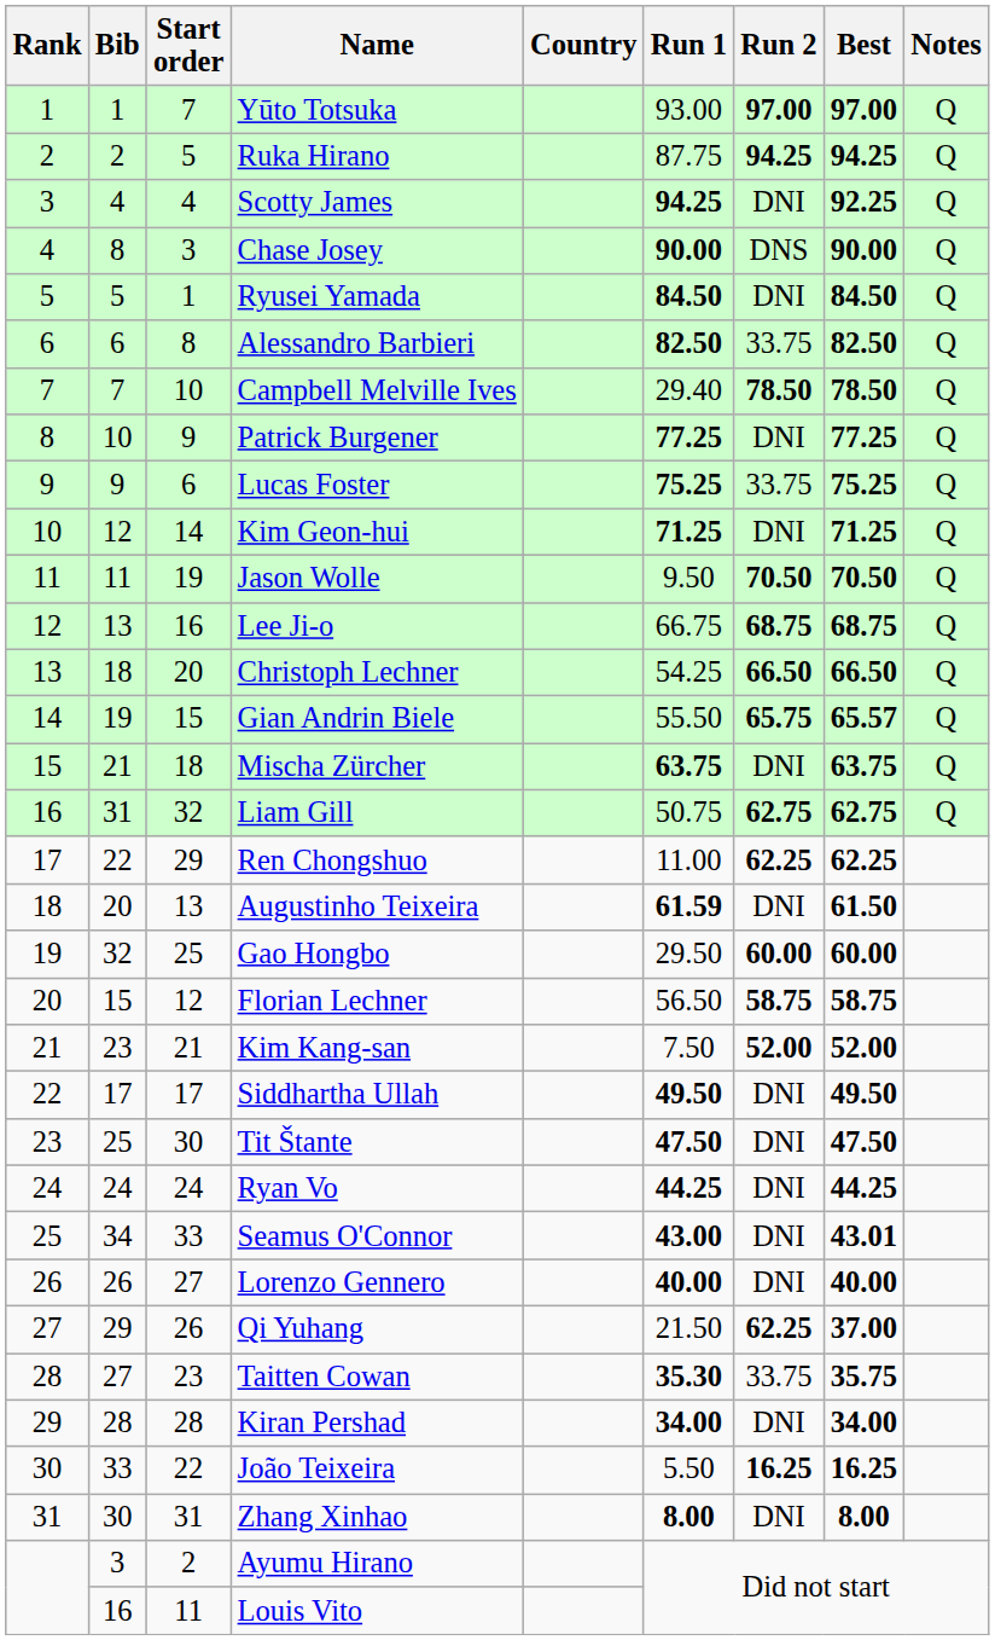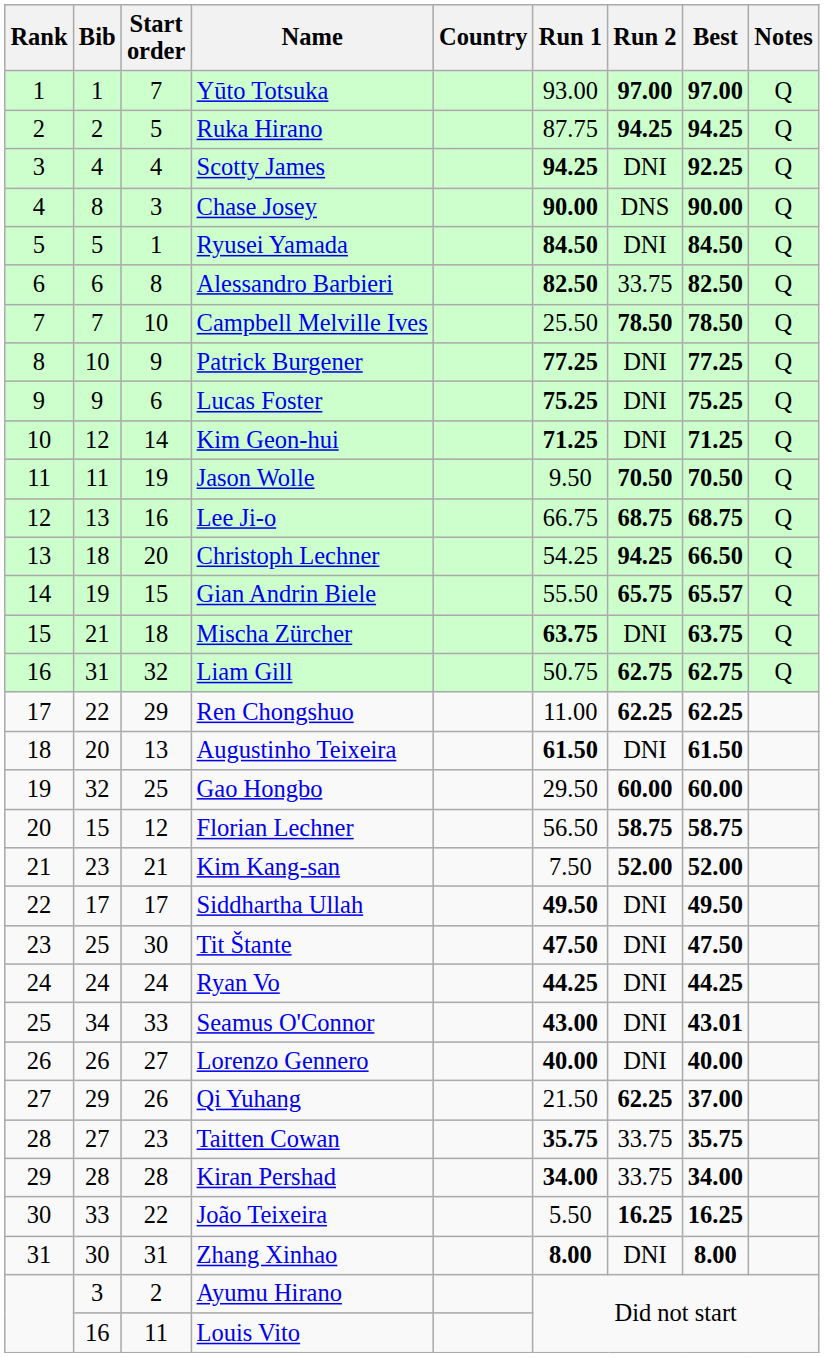 <table class="wikitable sortable" style="text-align:center">
 <tr>
 <th>Rank</th>
 <th>Bib</th>
 <th>Start<br>order</th>
 <th>Name</th>
 <th>Country</th>
 <th>Run 1</th>
 <th>Run 2</th>
 <th>Best</th>
 <th>Notes</th>
 </tr>
 <tr bgcolor=ccffcc>
 <td>1</td>
 <td>1</td>
 <td>7</td>
 <td align="left"><a href='#'>Yūto Totsuka</a></td>
 <td align="left"></td>
 <td>93.00</td>
 <td><strong>97.00</strong></td>
 <td><strong>97.00</strong></td>
 <td>Q</td>
 </tr>
 <tr bgcolor=ccffcc>
 <td>2</td>
 <td>2</td>
 <td>5</td>
 <td align="left"><a href='#'>Ruka Hirano</a></td>
 <td align="left"></td>
 <td>87.75</td>
 <td><strong>94.25</strong></td>
 <td><strong>94.25</strong></td>
 <td>Q</td>
 </tr>
 <tr bgcolor=ccffcc>
 <td>3</td>
 <td>4</td>
 <td>4</td>
 <td align="left"><a href='#'>Scotty James</a></td>
 <td align="left"></td>
 <td><strong>94.25</strong></td>
 <td>DNI</td>
 <td><strong>92.25</strong></td>
 <td>Q</td>
 </tr>
 <tr bgcolor=ccffcc>
 <td>4</td>
 <td>8</td>
 <td>3</td>
 <td align="left"><a href='#'>Chase Josey</a></td>
 <td align="left"></td>
 <td><strong>90.00</strong></td>
 <td>DNS</td>
 <td><strong>90.00</strong></td>
 <td>Q</td>
 </tr>
 <tr bgcolor=ccffcc>
 <td>5</td>
 <td>5</td>
 <td>1</td>
 <td align="left"><a href='#'>Ryusei Yamada</a></td>
 <td align="left"></td>
 <td><strong>84.50</strong></td>
 <td>DNI</td>
 <td><strong>84.50</strong></td>
 <td>Q</td>
 </tr>
 <tr bgcolor=ccffcc>
 <td>6</td>
 <td>6</td>
 <td>8</td>
 <td align="left"><a href='#'>Alessandro Barbieri</a></td>
 <td align="left"></td>
 <td><strong>82.50</strong></td>
 <td>33.75</td>
 <td><strong>82.50</strong></td>
 <td>Q</td>
 </tr>
 <tr bgcolor=ccffcc>
 <td>7</td>
 <td>7</td>
 <td>10</td>
 <td align="left"><a href='#'>Campbell Melville Ives</a></td>
 <td align="left"></td>
-<td>29.40</td>
+<td>25.50</td>
 <td><strong>78.50</strong></td>
 <td><strong>78.50</strong></td>
 <td>Q</td>
 </tr>
 <tr bgcolor=ccffcc>
 <td>8</td>
 <td>10</td>
 <td>9</td>
 <td align="left"><a href='#'>Patrick Burgener</a></td>
 <td align="left"></td>
 <td><strong>77.25</strong></td>
 <td>DNI</td>
 <td><strong>77.25</strong></td>
 <td>Q</td>
 </tr>
 <tr bgcolor=ccffcc>
 <td>9</td>
 <td>9</td>
 <td>6</td>
 <td align="left"><a href='#'>Lucas Foster</a></td>
 <td align="left"></td>
 <td><strong>75.25</strong></td>
-<td>33.75</td>
+<td>DNI</td>
 <td><strong>75.25</strong></td>
 <td>Q</td>
 </tr>
 <tr bgcolor=ccffcc>
 <td>10</td>
 <td>12</td>
 <td>14</td>
 <td align="left"><a href='#'>Kim Geon-hui</a></td>
 <td align="left"></td>
 <td><strong>71.25</strong></td>
 <td>DNI</td>
 <td><strong>71.25</strong></td>
 <td>Q</td>
 </tr>
 <tr bgcolor=ccffcc>
 <td>11</td>
 <td>11</td>
 <td>19</td>
 <td align="left"><a href='#'>Jason Wolle</a></td>
 <td align="left"></td>
 <td>9.50</td>
 <td><strong>70.50</strong></td>
 <td><strong>70.50</strong></td>
 <td>Q</td>
 </tr>
 <tr bgcolor=ccffcc>
 <td>12</td>
 <td>13</td>
 <td>16</td>
 <td align="left"><a href='#'>Lee Ji-o</a></td>
 <td align="left"></td>
 <td>66.75</td>
 <td><strong>68.75</strong></td>
 <td><strong>68.75</strong></td>
 <td>Q</td>
 </tr>
 <tr bgcolor=ccffcc>
 <td>13</td>
 <td>18</td>
 <td>20</td>
 <td align="left"><a href='#'>Christoph Lechner</a></td>
 <td align="left"></td>
 <td>54.25</td>
-<td><strong>66.50</strong></td>
+<td><strong>94.25</strong></td>
 <td><strong>66.50</strong></td>
 <td>Q</td>
 </tr>
 <tr bgcolor=ccffcc>
 <td>14</td>
 <td>19</td>
 <td>15</td>
 <td align="left"><a href='#'>Gian Andrin Biele</a></td>
 <td align="left"></td>
 <td>55.50</td>
 <td><strong>65.75</strong></td>
 <td><strong>65.57</strong></td>
 <td>Q</td>
 </tr>
 <tr bgcolor=ccffcc>
 <td>15</td>
 <td>21</td>
 <td>18</td>
 <td align="left"><a href='#'>Mischa Zürcher</a></td>
 <td align="left"></td>
 <td><strong>63.75</strong></td>
 <td>DNI</td>
 <td><strong>63.75</strong></td>
 <td>Q</td>
 </tr>
 <tr bgcolor=ccffcc>
 <td>16</td>
 <td>31</td>
 <td>32</td>
 <td align="left"><a href='#'>Liam Gill</a></td>
 <td align="left"></td>
 <td>50.75</td>
 <td><strong>62.75</strong></td>
 <td><strong>62.75</strong></td>
 <td>Q</td>
 </tr>
 <tr>
 <td>17</td>
 <td>22</td>
 <td>29</td>
 <td align="left"><a href='#'>Ren Chongshuo</a></td>
 <td align="left"></td>
 <td>11.00</td>
 <td><strong>62.25</strong></td>
 <td><strong>62.25</strong></td>
 <td></td>
 </tr>
 <tr>
 <td>18</td>
 <td>20</td>
 <td>13</td>
 <td align="left"><a href='#'>Augustinho Teixeira</a></td>
 <td align="left"></td>
-<td><strong>61.59</strong></td>
+<td><strong>61.50</strong></td>
 <td>DNI</td>
 <td><strong>61.50</strong></td>
 <td></td>
 </tr>
 <tr>
 <td>19</td>
 <td>32</td>
 <td>25</td>
 <td align="left"><a href='#'>Gao Hongbo</a></td>
 <td align="left"></td>
 <td>29.50</td>
 <td><strong>60.00</strong></td>
 <td><strong>60.00</strong></td>
 <td></td>
 </tr>
 <tr>
 <td>20</td>
 <td>15</td>
 <td>12</td>
 <td align="left"><a href='#'>Florian Lechner</a></td>
 <td align="left"></td>
 <td>56.50</td>
 <td><strong>58.75</strong></td>
 <td><strong>58.75</strong></td>
 <td></td>
 </tr>
 <tr>
 <td>21</td>
 <td>23</td>
 <td>21</td>
 <td align="left"><a href='#'>Kim Kang-san</a></td>
 <td align="left"></td>
 <td>7.50</td>
 <td><strong>52.00</strong></td>
 <td><strong>52.00</strong></td>
 <td></td>
 </tr>
 <tr>
 <td>22</td>
 <td>17</td>
 <td>17</td>
 <td align="left"><a href='#'>Siddhartha Ullah</a></td>
 <td align="left"></td>
 <td><strong>49.50</strong></td>
 <td>DNI</td>
 <td><strong>49.50</strong></td>
 <td></td>
 </tr>
 <tr>
 <td>23</td>
 <td>25</td>
 <td>30</td>
 <td align="left"><a href='#'>Tit Štante</a></td>
 <td align="left"></td>
 <td><strong>47.50</strong></td>
 <td>DNI</td>
 <td><strong>47.50</strong></td>
 <td></td>
 </tr>
 <tr>
 <td>24</td>
 <td>24</td>
 <td>24</td>
 <td align="left"><a href='#'>Ryan Vo</a></td>
 <td align="left"></td>
 <td><strong>44.25</strong></td>
 <td>DNI</td>
 <td><strong>44.25</strong></td>
 <td></td>
 </tr>
 <tr>
 <td>25</td>
 <td>34</td>
 <td>33</td>
 <td align="left"><a href='#'>Seamus O'Connor</a></td>
 <td align="left"></td>
 <td><strong>43.00</strong></td>
 <td>DNI</td>
 <td><strong>43.01</strong></td>
 <td></td>
 </tr>
 <tr>
 <td>26</td>
 <td>26</td>
 <td>27</td>
 <td align="left"><a href='#'>Lorenzo Gennero</a></td>
 <td align="left"></td>
 <td><strong>40.00</strong></td>
 <td>DNI</td>
 <td><strong>40.00</strong></td>
 <td></td>
 </tr>
 <tr>
 <td>27</td>
 <td>29</td>
 <td>26</td>
 <td align="left"><a href='#'>Qi Yuhang</a></td>
 <td align="left"></td>
 <td>21.50</td>
 <td><strong>62.25</strong></td>
 <td><strong>37.00</strong></td>
 <td></td>
 </tr>
 <tr>
 <td>28</td>
 <td>27</td>
 <td>23</td>
 <td align="left"><a href='#'>Taitten Cowan</a></td>
 <td align="left"></td>
-<td><strong>35.30</strong></td>
+<td><strong>35.75</strong></td>
 <td>33.75</td>
 <td><strong>35.75</strong></td>
 <td></td>
 </tr>
 <tr>
 <td>29</td>
 <td>28</td>
 <td>28</td>
 <td align="left"><a href='#'>Kiran Pershad</a></td>
 <td align="left"></td>
 <td><strong>34.00</strong></td>
-<td>DNI</td>
+<td>33.75</td>
 <td><strong>34.00</strong></td>
 <td></td>
 </tr>
 <tr>
 <td>30</td>
 <td>33</td>
 <td>22</td>
 <td align="left"><a href='#'>João Teixeira</a></td>
 <td align="left"></td>
 <td>5.50</td>
 <td><strong>16.25</strong></td>
 <td><strong>16.25</strong></td>
 <td></td>
 </tr>
 <tr>
 <td>31</td>
 <td>30</td>
 <td>31</td>
 <td align="left"><a href='#'>Zhang Xinhao</a></td>
 <td align="left"></td>
 <td><strong>8.00</strong></td>
 <td>DNI</td>
 <td><strong>8.00</strong></td>
 <td></td>
 </tr>
 <tr>
 <td rowspan=2></td>
 <td>3</td>
 <td>2</td>
 <td align=left><a href='#'>Ayumu Hirano</a></td>
 <td align=left></td>
 <td colspan=4 rowspan=2>Did not start</td>
 </tr>
 <tr>
 <td>16</td>
 <td>11</td>
 <td align=left><a href='#'>Louis Vito</a></td>
 <td align=left></td>
 </tr>
 </table>
